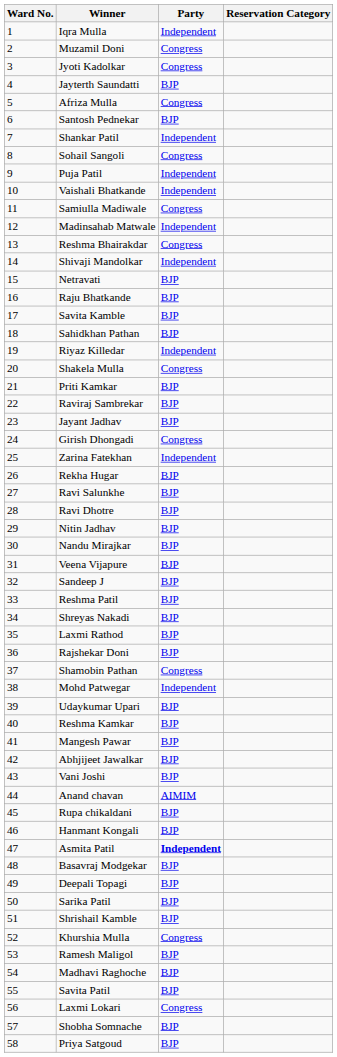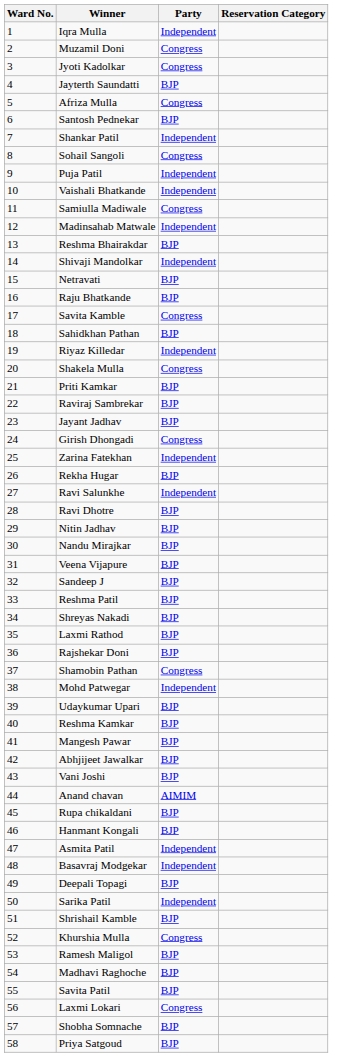 <table class="wikitable sortable">
 <tr>
 <th>Ward No.</th>
 <th>Winner</th>
 <th>Party</th>
 <th>Reservation Category</th>
 </tr>
 <tr>
 <td>1</td>
 <td>Iqra Mulla</td>
 <td><a href='#'>Independent</a></td>
 <td></td>
 </tr>
 <tr>
 <td>2</td>
 <td>Muzamil Doni</td>
 <td><a href='#'>Congress</a></td>
 <td></td>
 </tr>
 <tr>
 <td>3</td>
 <td>Jyoti Kadolkar</td>
 <td><a href='#'>Congress</a></td>
 <td></td>
 </tr>
 <tr>
 <td>4</td>
 <td>Jayterth Saundatti</td>
 <td><a href='#'>BJP</a></td>
 <td></td>
 </tr>
 <tr>
 <td>5</td>
 <td>Afriza Mulla</td>
 <td><a href='#'>Congress</a></td>
 <td></td>
 </tr>
 <tr>
 <td>6</td>
 <td>Santosh Pednekar</td>
 <td><a href='#'>BJP</a></td>
 <td></td>
 </tr>
 <tr>
 <td>7</td>
 <td>Shankar Patil</td>
 <td><a href='#'>Independent</a></td>
 <td></td>
 </tr>
 <tr>
 <td>8</td>
 <td>Sohail Sangoli</td>
 <td><a href='#'>Congress</a></td>
 <td></td>
 </tr>
 <tr>
 <td>9</td>
 <td>Puja Patil</td>
 <td><a href='#'>Independent</a></td>
 <td></td>
 </tr>
 <tr>
 <td>10</td>
 <td>Vaishali Bhatkande</td>
 <td><a href='#'>Independent</a></td>
 <td></td>
 </tr>
 <tr>
 <td>11</td>
 <td>Samiulla Madiwale</td>
 <td><a href='#'>Congress</a></td>
 <td></td>
 </tr>
 <tr>
 <td>12</td>
 <td>Madinsahab Matwale</td>
 <td><a href='#'>Independent</a></td>
 <td></td>
 </tr>
 <tr>
 <td>13</td>
 <td>Reshma Bhairakdar</td>
-<td><a href='#'>Congress</a></td>
+<td><a href='#'>BJP</a></td>
 <td></td>
 </tr>
 <tr>
 <td>14</td>
 <td>Shivaji Mandolkar</td>
 <td><a href='#'>Independent</a></td>
 <td></td>
 </tr>
 <tr>
 <td>15</td>
 <td>Netravati</td>
 <td><a href='#'>BJP</a></td>
 <td></td>
 </tr>
 <tr>
 <td>16</td>
 <td>Raju Bhatkande</td>
 <td><a href='#'>BJP</a></td>
 <td></td>
 </tr>
 <tr>
 <td>17</td>
 <td>Savita Kamble</td>
-<td><a href='#'>BJP</a></td>
+<td><a href='#'>Congress</a></td>
 <td></td>
 </tr>
 <tr>
 <td>18</td>
 <td>Sahidkhan Pathan</td>
 <td><a href='#'>BJP</a></td>
 <td></td>
 </tr>
 <tr>
 <td>19</td>
 <td>Riyaz Killedar</td>
 <td><a href='#'>Independent</a></td>
 <td></td>
 </tr>
 <tr>
 <td>20</td>
 <td>Shakela Mulla</td>
 <td><a href='#'>Congress</a></td>
 <td></td>
 </tr>
 <tr>
 <td>21</td>
 <td>Priti Kamkar</td>
 <td><a href='#'>BJP</a></td>
 <td></td>
 </tr>
 <tr>
 <td>22</td>
 <td>Raviraj Sambrekar</td>
 <td><a href='#'>BJP</a></td>
 <td></td>
 </tr>
 <tr>
 <td>23</td>
 <td>Jayant Jadhav</td>
 <td><a href='#'>BJP</a></td>
 <td></td>
 </tr>
 <tr>
 <td>24</td>
 <td>Girish Dhongadi</td>
 <td><a href='#'>Congress</a></td>
 <td></td>
 </tr>
 <tr>
 <td>25</td>
 <td>Zarina Fatekhan</td>
 <td><a href='#'>Independent</a></td>
 <td></td>
 </tr>
 <tr>
 <td>26</td>
 <td>Rekha Hugar</td>
 <td><a href='#'>BJP</a></td>
 <td></td>
 </tr>
 <tr>
 <td>27</td>
 <td>Ravi Salunkhe</td>
-<td><a href='#'>BJP</a></td>
+<td><a href='#'>Independent</a></td>
 <td></td>
 </tr>
 <tr>
 <td>28</td>
 <td>Ravi Dhotre</td>
 <td><a href='#'>BJP</a></td>
 <td></td>
 </tr>
 <tr>
 <td>29</td>
 <td>Nitin Jadhav</td>
 <td><a href='#'>BJP</a></td>
 <td></td>
 </tr>
 <tr>
 <td>30</td>
 <td>Nandu Mirajkar</td>
 <td><a href='#'>BJP</a></td>
 <td></td>
 </tr>
 <tr>
 <td>31</td>
 <td>Veena Vijapure</td>
 <td><a href='#'>BJP</a></td>
 <td></td>
 </tr>
 <tr>
 <td>32</td>
 <td>Sandeep J</td>
 <td><a href='#'>BJP</a></td>
 <td></td>
 </tr>
 <tr>
 <td>33</td>
 <td>Reshma Patil</td>
 <td><a href='#'>BJP</a></td>
 <td></td>
 </tr>
 <tr>
 <td>34</td>
 <td>Shreyas Nakadi</td>
 <td><a href='#'>BJP</a></td>
 <td></td>
 </tr>
 <tr>
 <td>35</td>
 <td>Laxmi Rathod</td>
 <td><a href='#'>BJP</a></td>
 <td></td>
 </tr>
 <tr>
 <td>36</td>
 <td>Rajshekar Doni</td>
 <td><a href='#'>BJP</a></td>
 <td></td>
 </tr>
 <tr>
 <td>37</td>
 <td>Shamobin Pathan</td>
 <td><a href='#'>Congress</a></td>
 <td></td>
 </tr>
 <tr>
 <td>38</td>
 <td>Mohd Patwegar</td>
 <td><a href='#'>Independent</a></td>
 <td></td>
 </tr>
 <tr>
 <td>39</td>
 <td>Udaykumar Upari</td>
 <td><a href='#'>BJP</a></td>
 <td></td>
 </tr>
 <tr>
 <td>40</td>
 <td>Reshma Kamkar</td>
 <td><a href='#'>BJP</a></td>
 <td></td>
 </tr>
 <tr>
 <td>41</td>
 <td>Mangesh Pawar</td>
 <td><a href='#'>BJP</a></td>
 <td></td>
 </tr>
 <tr>
 <td>42</td>
 <td>Abhjijeet Jawalkar</td>
 <td><a href='#'>BJP</a></td>
 <td></td>
 </tr>
 <tr>
 <td>43</td>
 <td>Vani Joshi</td>
 <td><a href='#'>BJP</a></td>
 <td></td>
 </tr>
 <tr>
 <td>44</td>
 <td>Anand chavan</td>
 <td><a href='#'>AIMIM</a></td>
 <td></td>
 </tr>
 <tr>
 <td>45</td>
 <td>Rupa chikaldani</td>
 <td><a href='#'>BJP</a></td>
 <td></td>
 </tr>
 <tr>
 <td>46</td>
 <td>Hanmant Kongali</td>
 <td><a href='#'>BJP</a></td>
 <td></td>
 </tr>
 <tr>
 <td>47</td>
 <td>Asmita Patil</td>
-<td><strong><a href='#'>Independent</a></strong></td>
+<td><a href='#'>Independent</a></td>
 <td></td>
 </tr>
 <tr>
 <td>48</td>
 <td>Basavraj Modgekar</td>
-<td><a href='#'>BJP</a></td>
+<td><a href='#'>Independent</a></td>
 <td></td>
 </tr>
 <tr>
 <td>49</td>
 <td>Deepali Topagi</td>
 <td><a href='#'>BJP</a></td>
 <td></td>
 </tr>
 <tr>
 <td>50</td>
 <td>Sarika Patil</td>
-<td><a href='#'>BJP</a></td>
+<td><a href='#'>Independent</a></td>
 <td></td>
 </tr>
 <tr>
 <td>51</td>
 <td>Shrishail Kamble</td>
 <td><a href='#'>BJP</a></td>
 <td></td>
 </tr>
 <tr>
 <td>52</td>
 <td>Khurshia Mulla</td>
 <td><a href='#'>Congress</a></td>
 <td></td>
 </tr>
 <tr>
 <td>53</td>
 <td>Ramesh Maligol</td>
 <td><a href='#'>BJP</a></td>
 <td></td>
 </tr>
 <tr>
 <td>54</td>
 <td>Madhavi Raghoche</td>
 <td><a href='#'>BJP</a></td>
 <td></td>
 </tr>
 <tr>
 <td>55</td>
 <td>Savita Patil</td>
 <td><a href='#'>BJP</a></td>
 <td></td>
 </tr>
 <tr>
 <td>56</td>
 <td>Laxmi Lokari</td>
 <td><a href='#'>Congress</a></td>
 <td></td>
 </tr>
 <tr>
 <td>57</td>
 <td>Shobha Somnache</td>
 <td><a href='#'>BJP</a></td>
 <td></td>
 </tr>
 <tr>
 <td>58</td>
 <td>Priya Satgoud</td>
 <td><a href='#'>BJP</a></td>
 <td></td>
 </tr>
 </table>
